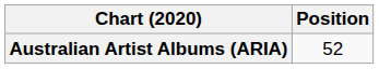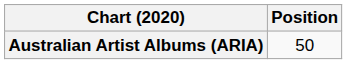 <table class="wikitable plainrowheaders" style="text-align:center">
 <tr>
 <th scope="col">Chart (2020)</th>
 <th scope="col">Position</th>
 </tr>
 <tr>
 <th scope="row">Australian Artist Albums (ARIA)</th>
-<td>52</td>
+<td>50</td>
 </tr>
 </table>
